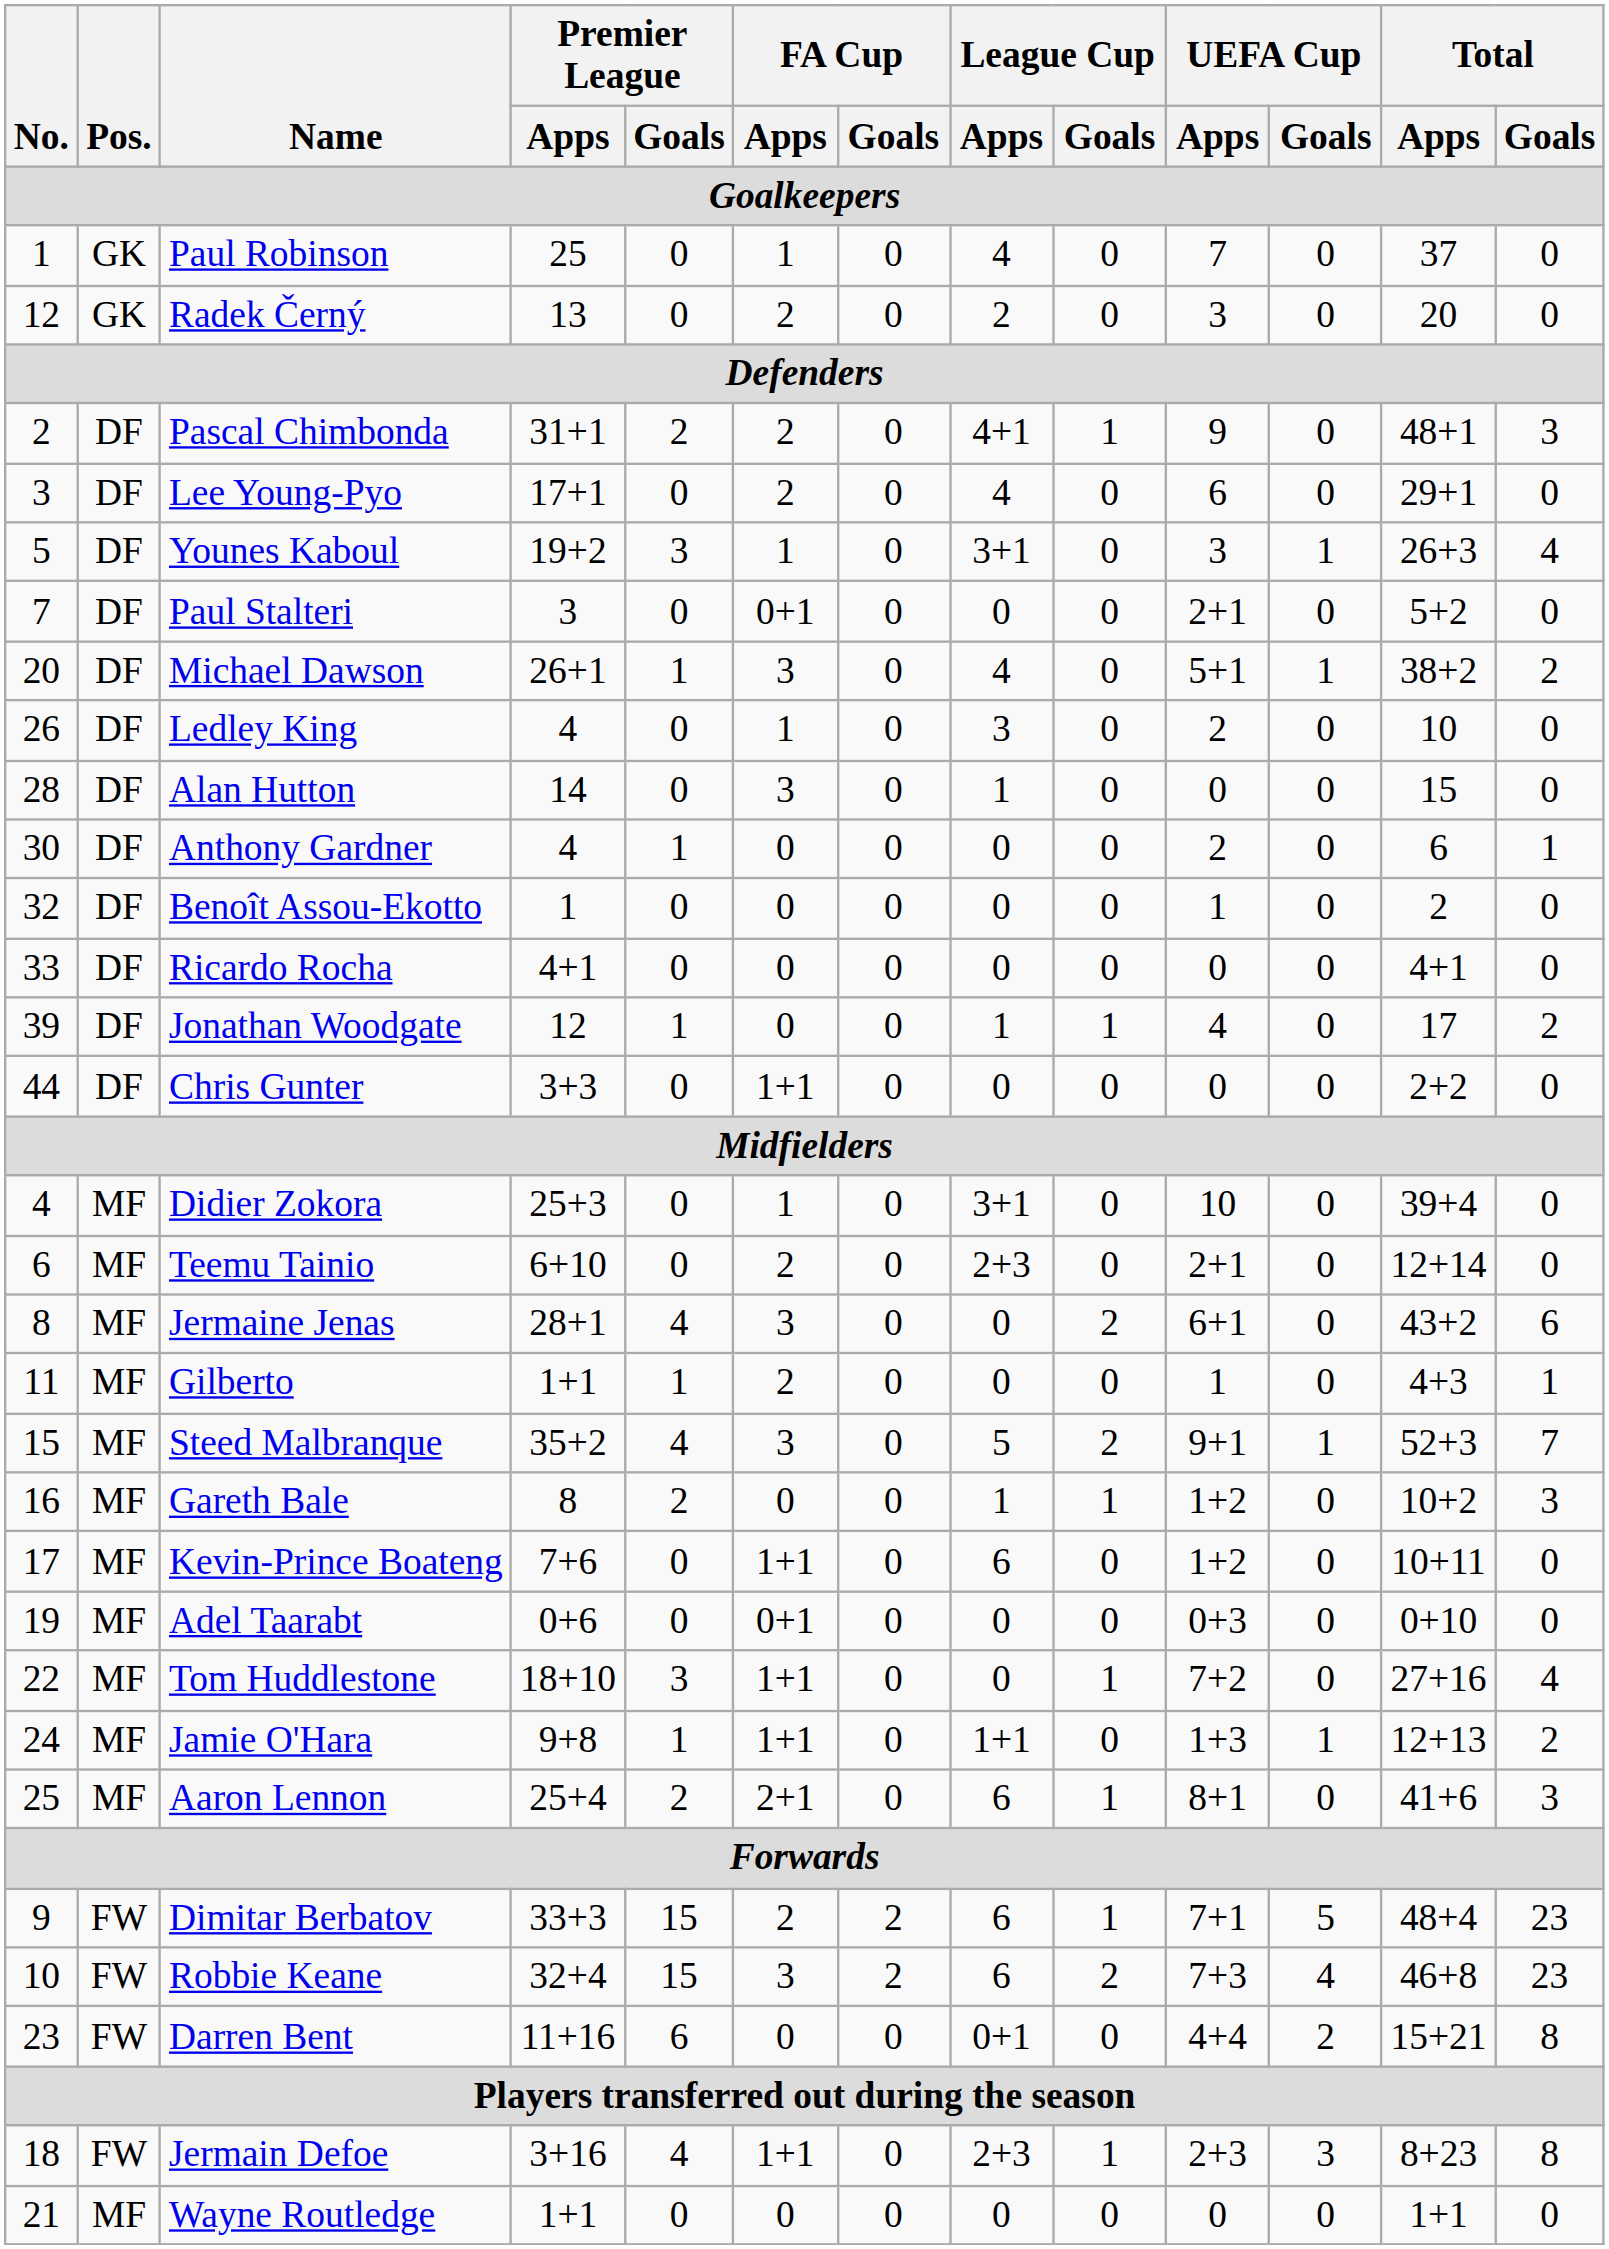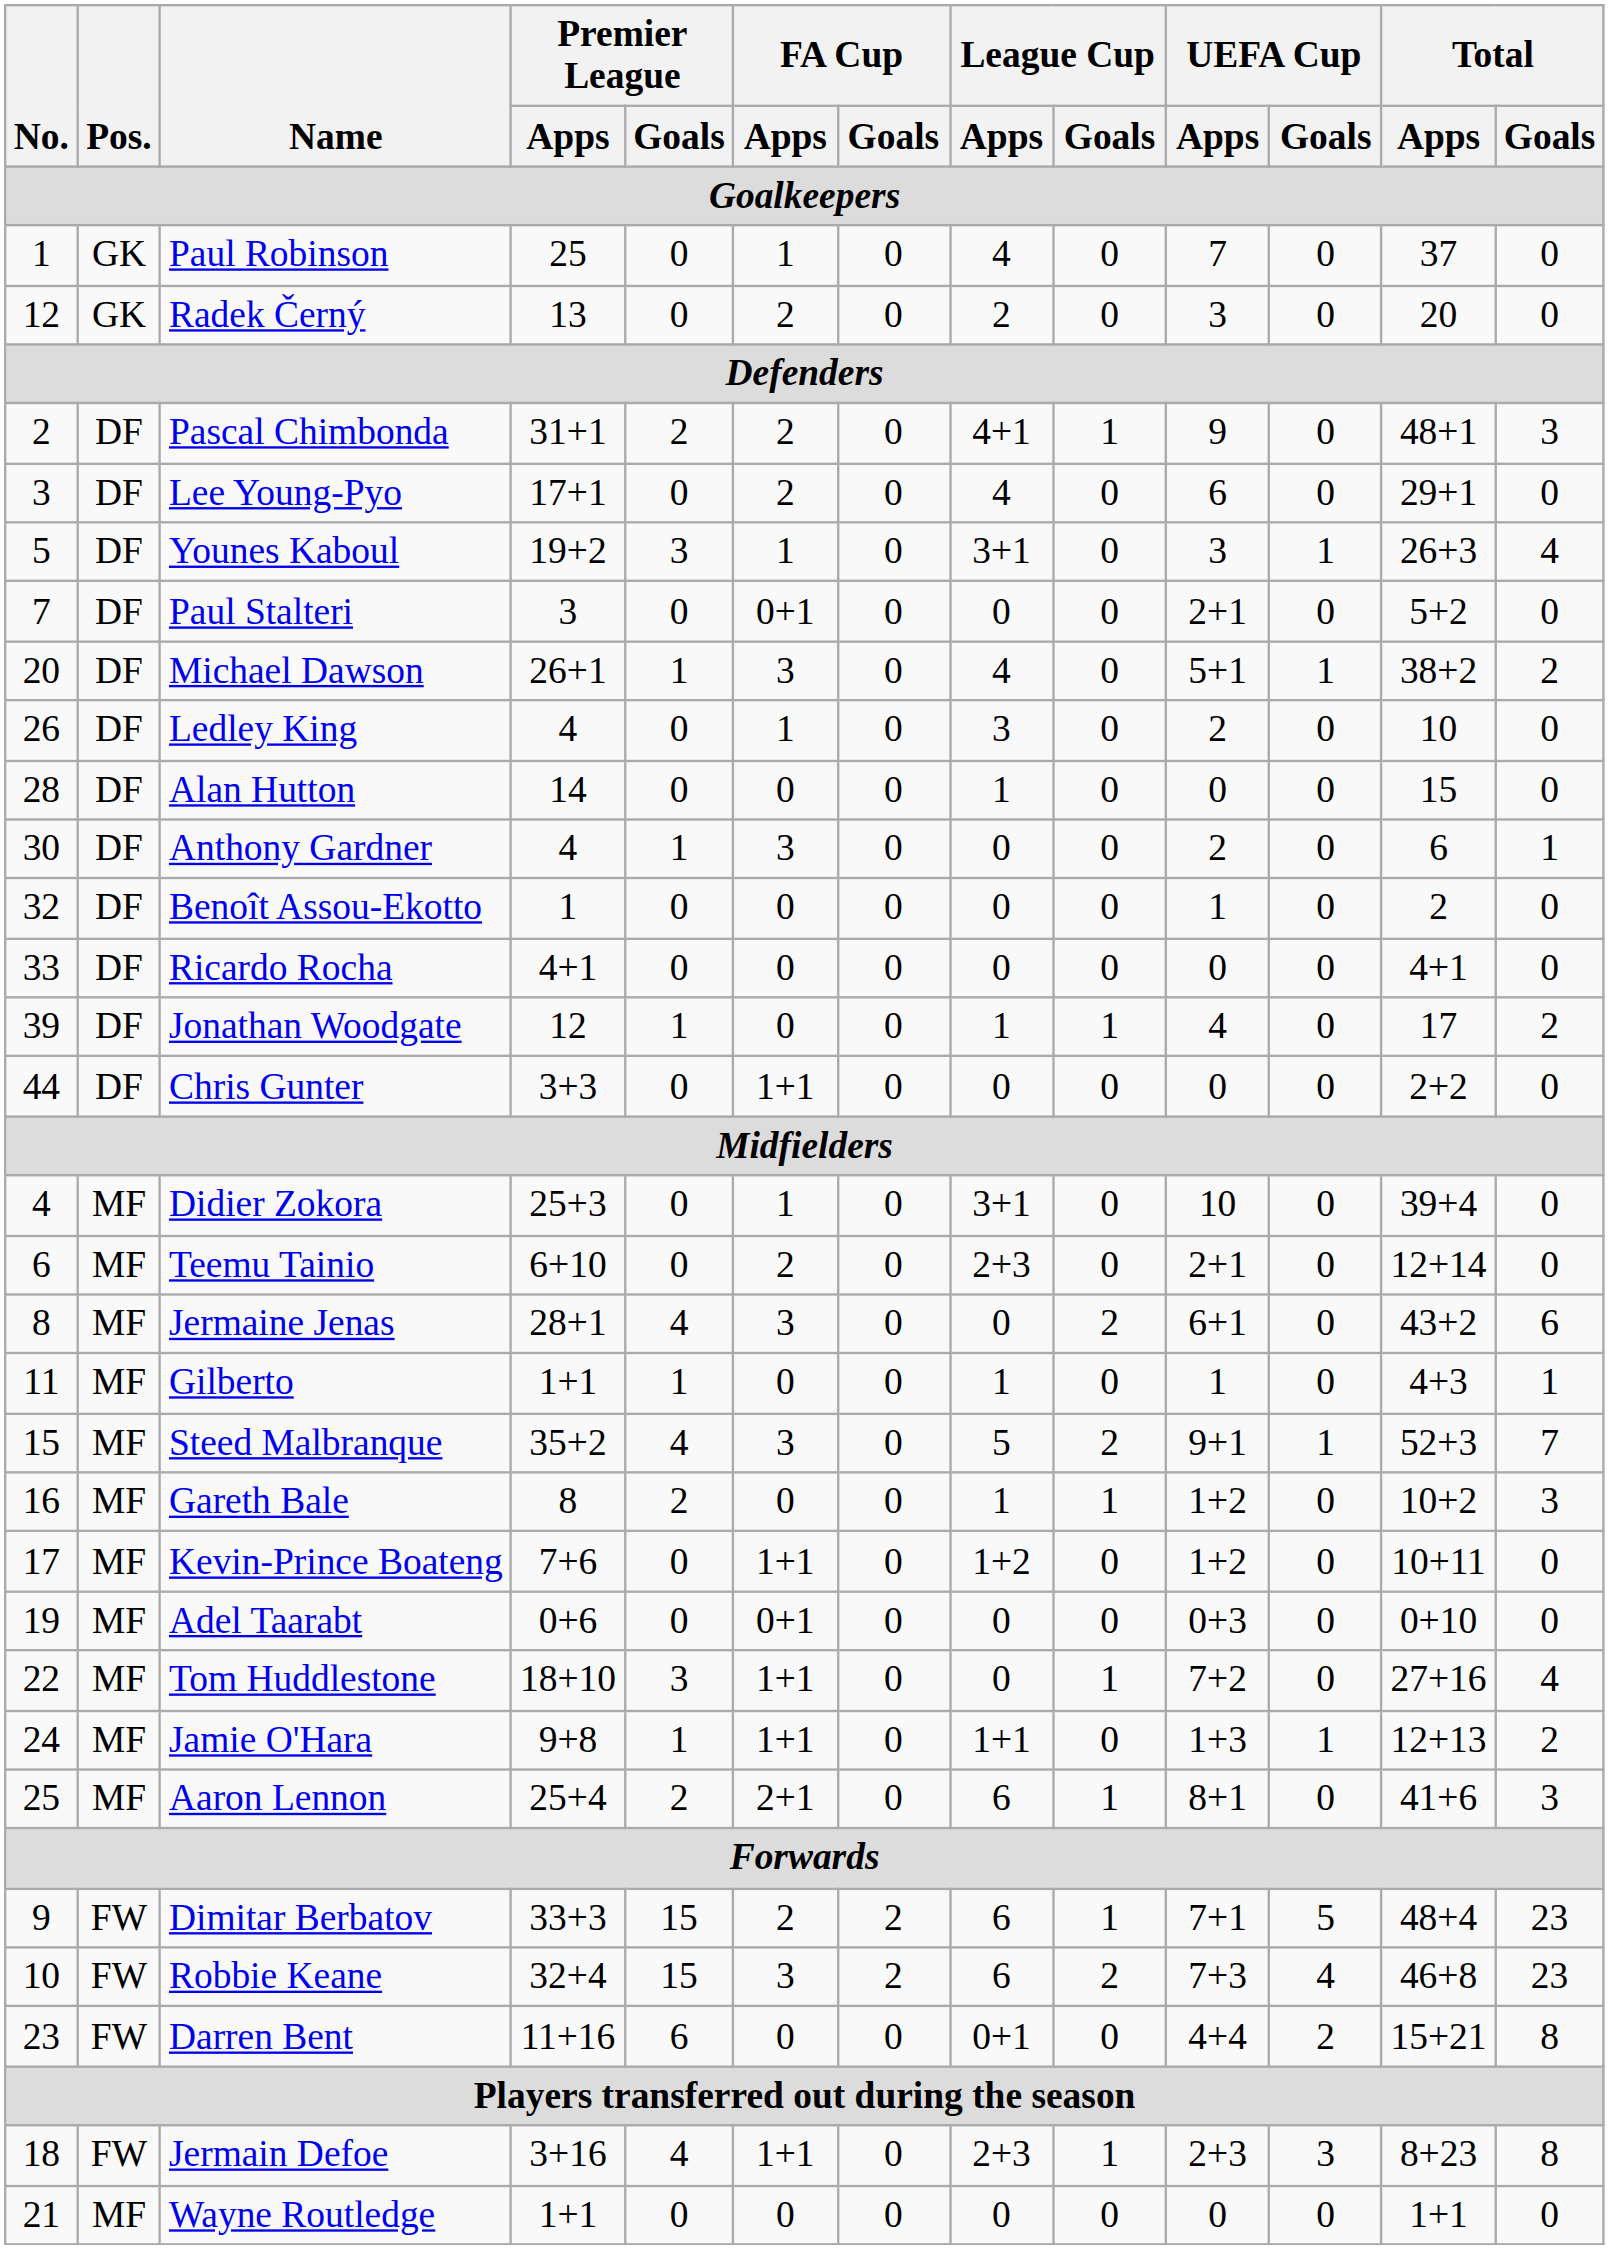 <table class="wikitable" style="text-align:center">
 <tr>
 <th rowspan="2" style="vertical-align:bottom;">No.</th>
 <th rowspan="2" style="vertical-align:bottom;">Pos.</th>
 <th rowspan="2" style="vertical-align:bottom;">Name</th>
 <th colspan="2" style="width:85px;">Premier League</th>
 <th colspan="2" style="width:85px;">FA Cup</th>
 <th colspan="2" style="width:85px;">League Cup</th>
 <th colspan="2" style="width:85px;">UEFA Cup</th>
 <th colspan="2" style="width:85px;">Total</th>
 </tr>
 <tr>
 <th>Apps</th>
 <th>Goals</th>
 <th>Apps</th>
 <th>Goals</th>
 <th>Apps</th>
 <th>Goals</th>
 <th>Apps</th>
 <th>Goals</th>
 <th>Apps</th>
 <th>Goals</th>
 </tr>
 <tr>
 <th colspan=14 style=background:#dcdcdc; text-align:center><em>Goalkeepers</em></th>
 </tr>
 <tr>
 <td>1</td>
 <td>GK</td>
 <td align="left"> <a href='#'>Paul Robinson</a></td>
 <td>25</td>
 <td>0</td>
 <td>1</td>
 <td>0</td>
 <td>4</td>
 <td>0</td>
 <td>7</td>
 <td>0</td>
 <td>37</td>
 <td>0</td>
 </tr>
 <tr>
 <td>12</td>
 <td>GK</td>
 <td align="left"> <a href='#'>Radek Černý</a></td>
 <td>13</td>
 <td>0</td>
 <td>2</td>
 <td>0</td>
 <td>2</td>
 <td>0</td>
 <td>3</td>
 <td>0</td>
 <td>20</td>
 <td>0</td>
 </tr>
 <tr>
 <th colspan=14 style=background:#dcdcdc; text-align:center><em>Defenders</em></th>
 </tr>
 <tr>
 <td>2</td>
 <td>DF</td>
 <td align="left"> <a href='#'>Pascal Chimbonda</a></td>
 <td>31+1</td>
 <td>2</td>
 <td>2</td>
 <td>0</td>
 <td>4+1</td>
 <td>1</td>
 <td>9</td>
 <td>0</td>
 <td>48+1</td>
 <td>3</td>
 </tr>
 <tr>
 <td>3</td>
 <td>DF</td>
 <td align="left"> <a href='#'>Lee Young-Pyo</a></td>
 <td>17+1</td>
 <td>0</td>
 <td>2</td>
 <td>0</td>
 <td>4</td>
 <td>0</td>
 <td>6</td>
 <td>0</td>
 <td>29+1</td>
 <td>0</td>
 </tr>
 <tr>
 <td>5</td>
 <td>DF</td>
 <td align="left"> <a href='#'>Younes Kaboul</a></td>
 <td>19+2</td>
 <td>3</td>
 <td>1</td>
 <td>0</td>
 <td>3+1</td>
 <td>0</td>
 <td>3</td>
 <td>1</td>
 <td>26+3</td>
 <td>4</td>
 </tr>
 <tr>
 <td>7</td>
 <td>DF</td>
 <td align="left"> <a href='#'>Paul Stalteri</a></td>
 <td>3</td>
 <td>0</td>
 <td>0+1</td>
 <td>0</td>
 <td>0</td>
 <td>0</td>
 <td>2+1</td>
 <td>0</td>
 <td>5+2</td>
 <td>0</td>
 </tr>
 <tr>
 <td>20</td>
 <td>DF</td>
 <td align="left"> <a href='#'>Michael Dawson</a></td>
 <td>26+1</td>
 <td>1</td>
 <td>3</td>
 <td>0</td>
 <td>4</td>
 <td>0</td>
 <td>5+1</td>
 <td>1</td>
 <td>38+2</td>
 <td>2</td>
 </tr>
 <tr>
 <td>26</td>
 <td>DF</td>
 <td align="left"> <a href='#'>Ledley King</a></td>
 <td>4</td>
 <td>0</td>
 <td>1</td>
 <td>0</td>
 <td>3</td>
 <td>0</td>
 <td>2</td>
 <td>0</td>
 <td>10</td>
 <td>0</td>
 </tr>
 <tr>
 <td>28</td>
 <td>DF</td>
 <td align="left"> <a href='#'>Alan Hutton</a></td>
 <td>14</td>
 <td>0</td>
-<td>3</td>
+<td>0</td>
 <td>0</td>
 <td>1</td>
 <td>0</td>
 <td>0</td>
 <td>0</td>
 <td>15</td>
 <td>0</td>
 </tr>
 <tr>
 <td>30</td>
 <td>DF</td>
 <td align="left"> <a href='#'>Anthony Gardner</a></td>
 <td>4</td>
 <td>1</td>
-<td>0</td>
+<td>3</td>
 <td>0</td>
 <td>0</td>
 <td>0</td>
 <td>2</td>
 <td>0</td>
 <td>6</td>
 <td>1</td>
 </tr>
 <tr>
 <td>32</td>
 <td>DF</td>
 <td align="left"> <a href='#'>Benoît Assou-Ekotto</a></td>
 <td>1</td>
 <td>0</td>
 <td>0</td>
 <td>0</td>
 <td>0</td>
 <td>0</td>
 <td>1</td>
 <td>0</td>
 <td>2</td>
 <td>0</td>
 </tr>
 <tr>
 <td>33</td>
 <td>DF</td>
 <td align="left"> <a href='#'>Ricardo Rocha</a></td>
 <td>4+1</td>
 <td>0</td>
 <td>0</td>
 <td>0</td>
 <td>0</td>
 <td>0</td>
 <td>0</td>
 <td>0</td>
 <td>4+1</td>
 <td>0</td>
 </tr>
 <tr>
 <td>39</td>
 <td>DF</td>
 <td align="left"> <a href='#'>Jonathan Woodgate</a></td>
 <td>12</td>
 <td>1</td>
 <td>0</td>
 <td>0</td>
 <td>1</td>
 <td>1</td>
 <td>4</td>
 <td>0</td>
 <td>17</td>
 <td>2</td>
 </tr>
 <tr>
 <td>44</td>
 <td>DF</td>
 <td align="left"> <a href='#'>Chris Gunter</a></td>
 <td>3+3</td>
 <td>0</td>
 <td>1+1</td>
 <td>0</td>
 <td>0</td>
 <td>0</td>
 <td>0</td>
 <td>0</td>
 <td>2+2</td>
 <td>0</td>
 </tr>
 <tr>
 <th colspan=14 style=background:#dcdcdc; text-align:center><em>Midfielders</em></th>
 </tr>
 <tr>
 <td>4</td>
 <td>MF</td>
 <td align="left"> <a href='#'>Didier Zokora</a></td>
 <td>25+3</td>
 <td>0</td>
 <td>1</td>
 <td>0</td>
 <td>3+1</td>
 <td>0</td>
 <td>10</td>
 <td>0</td>
 <td>39+4</td>
 <td>0</td>
 </tr>
 <tr>
 <td>6</td>
 <td>MF</td>
 <td align="left"> <a href='#'>Teemu Tainio</a></td>
 <td>6+10</td>
 <td>0</td>
 <td>2</td>
 <td>0</td>
 <td>2+3</td>
 <td>0</td>
 <td>2+1</td>
 <td>0</td>
 <td>12+14</td>
 <td>0</td>
 </tr>
 <tr>
 <td>8</td>
 <td>MF</td>
 <td align="left"> <a href='#'>Jermaine Jenas</a></td>
 <td>28+1</td>
 <td>4</td>
 <td>3</td>
 <td>0</td>
 <td>0</td>
 <td>2</td>
 <td>6+1</td>
 <td>0</td>
 <td>43+2</td>
 <td>6</td>
 </tr>
 <tr>
 <td>11</td>
 <td>MF</td>
 <td align="left"> <a href='#'>Gilberto</a></td>
 <td>1+1</td>
 <td>1</td>
-<td>2</td>
 <td>0</td>
 <td>0</td>
+<td>1</td>
 <td>0</td>
 <td>1</td>
 <td>0</td>
 <td>4+3</td>
 <td>1</td>
 </tr>
 <tr>
 <td>15</td>
 <td>MF</td>
 <td align="left"> <a href='#'>Steed Malbranque</a></td>
 <td>35+2</td>
 <td>4</td>
 <td>3</td>
 <td>0</td>
 <td>5</td>
 <td>2</td>
 <td>9+1</td>
 <td>1</td>
 <td>52+3</td>
 <td>7</td>
 </tr>
 <tr>
 <td>16</td>
 <td>MF</td>
 <td align="left"> <a href='#'>Gareth Bale</a></td>
 <td>8</td>
 <td>2</td>
 <td>0</td>
 <td>0</td>
 <td>1</td>
 <td>1</td>
 <td>1+2</td>
 <td>0</td>
 <td>10+2</td>
 <td>3</td>
 </tr>
 <tr>
 <td>17</td>
 <td>MF</td>
 <td align="left"> <a href='#'>Kevin-Prince Boateng</a></td>
 <td>7+6</td>
 <td>0</td>
 <td>1+1</td>
 <td>0</td>
-<td>6</td>
+<td>1+2</td>
 <td>0</td>
 <td>1+2</td>
 <td>0</td>
 <td>10+11</td>
 <td>0</td>
 </tr>
 <tr>
 <td>19</td>
 <td>MF</td>
 <td align="left"> <a href='#'>Adel Taarabt</a></td>
 <td>0+6</td>
 <td>0</td>
 <td>0+1</td>
 <td>0</td>
 <td>0</td>
 <td>0</td>
 <td>0+3</td>
 <td>0</td>
 <td>0+10</td>
 <td>0</td>
 </tr>
 <tr>
 <td>22</td>
 <td>MF</td>
 <td align="left"> <a href='#'>Tom Huddlestone</a></td>
 <td>18+10</td>
 <td>3</td>
 <td>1+1</td>
 <td>0</td>
 <td>0</td>
 <td>1</td>
 <td>7+2</td>
 <td>0</td>
 <td>27+16</td>
 <td>4</td>
 </tr>
 <tr>
 <td>24</td>
 <td>MF</td>
 <td align="left"> <a href='#'>Jamie O'Hara</a></td>
 <td>9+8</td>
 <td>1</td>
 <td>1+1</td>
 <td>0</td>
 <td>1+1</td>
 <td>0</td>
 <td>1+3</td>
 <td>1</td>
 <td>12+13</td>
 <td>2</td>
 </tr>
 <tr>
 <td>25</td>
 <td>MF</td>
 <td align="left"> <a href='#'>Aaron Lennon</a></td>
 <td>25+4</td>
 <td>2</td>
 <td>2+1</td>
 <td>0</td>
 <td>6</td>
 <td>1</td>
 <td>8+1</td>
 <td>0</td>
 <td>41+6</td>
 <td>3</td>
 </tr>
 <tr>
 <th colspan=14 style=background:#dcdcdc; text-align:center><em>Forwards</em></th>
 </tr>
 <tr>
 <td>9</td>
 <td>FW</td>
 <td align="left"> <a href='#'>Dimitar Berbatov</a></td>
 <td>33+3</td>
 <td>15</td>
 <td>2</td>
 <td>2</td>
 <td>6</td>
 <td>1</td>
 <td>7+1</td>
 <td>5</td>
 <td>48+4</td>
 <td>23</td>
 </tr>
 <tr>
 <td>10</td>
 <td>FW</td>
 <td align="left"> <a href='#'>Robbie Keane</a></td>
 <td>32+4</td>
 <td>15</td>
 <td>3</td>
 <td>2</td>
 <td>6</td>
 <td>2</td>
 <td>7+3</td>
 <td>4</td>
 <td>46+8</td>
 <td>23</td>
 </tr>
 <tr>
 <td>23</td>
 <td>FW</td>
 <td align="left"> <a href='#'>Darren Bent</a></td>
 <td>11+16</td>
 <td>6</td>
 <td>0</td>
 <td>0</td>
 <td>0+1</td>
 <td>0</td>
 <td>4+4</td>
 <td>2</td>
 <td>15+21</td>
 <td>8</td>
 </tr>
 <tr>
 <th colspan=14 style=background:#dcdcdc; text-align:center>Players transferred out during the season</th>
 </tr>
 <tr>
 <td>18</td>
 <td>FW</td>
 <td align="left"> <a href='#'>Jermain Defoe</a></td>
 <td>3+16</td>
 <td>4</td>
 <td>1+1</td>
 <td>0</td>
 <td>2+3</td>
 <td>1</td>
 <td>2+3</td>
 <td>3</td>
 <td>8+23</td>
 <td>8</td>
 </tr>
 <tr>
 <td>21</td>
 <td>MF</td>
 <td align="left"> <a href='#'>Wayne Routledge</a></td>
 <td>1+1</td>
 <td>0</td>
 <td>0</td>
 <td>0</td>
 <td>0</td>
 <td>0</td>
 <td>0</td>
 <td>0</td>
 <td>1+1</td>
 <td>0</td>
 </tr>
 <tr>
 </tr>
 </table>
